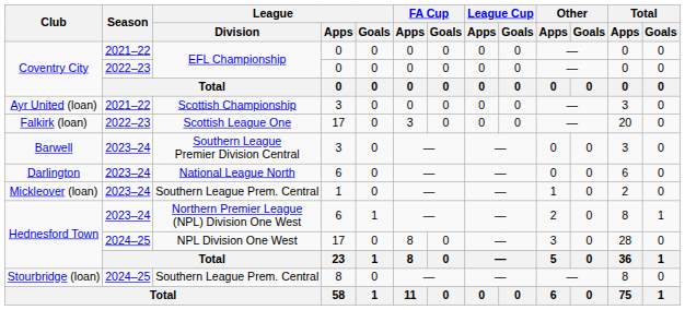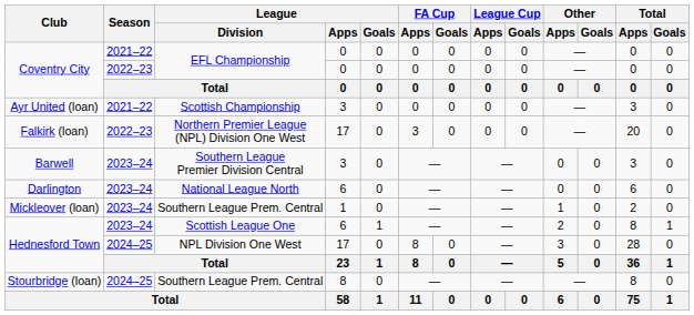 <table class=wikitable style="text-align: center">
 <tr>
 <th rowspan=2>Club</th>
 <th rowspan=2>Season</th>
 <th colspan=3>League</th>
 <th colspan=2><a href='#'>FA Cup</a></th>
 <th colspan=2><a href='#'>League Cup</a></th>
 <th colspan=2>Other</th>
 <th colspan=2>Total</th>
 </tr>
 <tr>
 <th>Division</th>
 <th>Apps</th>
 <th>Goals</th>
 <th>Apps</th>
 <th>Goals</th>
 <th>Apps</th>
 <th>Goals</th>
 <th>Apps</th>
 <th>Goals</th>
 <th>Apps</th>
 <th>Goals</th>
 </tr>
 <tr>
 <td rowspan="3"><a href='#'>Coventry City</a></td>
 <td><a href='#'>2021–22</a></td>
 <td rowspan="2"><a href='#'>EFL Championship</a></td>
 <td>0</td>
 <td>0</td>
 <td>0</td>
 <td>0</td>
 <td>0</td>
 <td>0</td>
 <td colspan="2">—</td>
 <td>0</td>
 <td>0</td>
 </tr>
 <tr>
 <td><a href='#'>2022–23</a></td>
 <td>0</td>
 <td>0</td>
 <td>0</td>
 <td>0</td>
 <td>0</td>
 <td>0</td>
 <td colspan="2">—</td>
 <td>0</td>
 <td>0</td>
 </tr>
 <tr>
 <th colspan="2">Total</th>
 <th>0</th>
 <th>0</th>
 <th>0</th>
 <th>0</th>
 <th>0</th>
 <th>0</th>
 <th>0</th>
 <th>0</th>
 <th>0</th>
 <th>0</th>
 </tr>
 <tr>
 <td><a href='#'>Ayr United</a> (loan)</td>
 <td><a href='#'>2021–22</a></td>
 <td><a href='#'>Scottish Championship</a></td>
 <td>3</td>
 <td>0</td>
 <td>0</td>
 <td>0</td>
 <td>0</td>
 <td>0</td>
 <td colspan="2">—</td>
 <td>3</td>
 <td>0</td>
 </tr>
 <tr>
 <td><a href='#'>Falkirk</a> (loan)</td>
 <td><a href='#'>2022–23</a></td>
-<td><a href='#'>Scottish League One</a></td>
+<td><a href='#'>Northern Premier League</a><br>(NPL) Division One West</td>
 <td>17</td>
 <td>0</td>
 <td>3</td>
 <td>0</td>
 <td>0</td>
 <td>0</td>
 <td colspan="2">—</td>
 <td>20</td>
 <td>0</td>
 </tr>
 <tr>
 <td><a href='#'>Barwell</a></td>
 <td><a href='#'>2023–24</a></td>
 <td><a href='#'>Southern League</a><br>Premier Division Central</td>
 <td>3</td>
 <td>0</td>
 <td colspan="2">—</td>
 <td colspan="2">—</td>
 <td>0</td>
 <td>0</td>
 <td>3</td>
 <td>0</td>
 </tr>
 <tr>
 <td><a href='#'>Darlington</a></td>
 <td><a href='#'>2023–24</a></td>
 <td><a href='#'>National League North</a></td>
 <td>6</td>
 <td>0</td>
 <td colspan="2">—</td>
 <td colspan="2">—</td>
 <td>0</td>
 <td>0</td>
 <td>6</td>
 <td>0</td>
 </tr>
 <tr>
 <td><a href='#'>Mickleover</a> (loan)</td>
 <td><a href='#'>2023–24</a></td>
 <td>Southern League Prem. Central</td>
 <td>1</td>
 <td>0</td>
 <td colspan="2">—</td>
 <td colspan="2">—</td>
 <td>1</td>
 <td>0</td>
 <td>2</td>
 <td>0</td>
 </tr>
 <tr>
 <td rowspan="3"><a href='#'>Hednesford Town</a></td>
 <td><a href='#'>2023–24</a></td>
-<td><a href='#'>Northern Premier League</a><br>(NPL) Division One West</td>
+<td><a href='#'>Scottish League One</a></td>
 <td>6</td>
 <td>1</td>
 <td colspan="2">—</td>
 <td colspan="2">—</td>
 <td>2</td>
 <td>0</td>
 <td>8</td>
 <td>1</td>
 </tr>
 <tr>
 <td><a href='#'>2024–25</a></td>
 <td>NPL Division One West</td>
 <td>17</td>
 <td>0</td>
 <td>8</td>
 <td>0</td>
 <td colspan="2">—</td>
 <td>3</td>
 <td>0</td>
 <td>28</td>
 <td>0</td>
 </tr>
 <tr>
 <th colspan="2">Total</th>
 <th>23</th>
 <th>1</th>
 <th>8</th>
 <th>0</th>
 <th colspan="2">—</th>
 <th>5</th>
 <th>0</th>
 <th>36</th>
 <th>1</th>
 </tr>
 <tr>
 <td><a href='#'>Stourbridge</a> (loan)</td>
 <td><a href='#'>2024–25</a></td>
 <td>Southern League Prem. Central</td>
 <td>8</td>
 <td>0</td>
 <td colspan="2">—</td>
 <td colspan="2">—</td>
 <td colspan="2">—</td>
 <td>8</td>
 <td>0</td>
 </tr>
 <tr>
 <th colspan="3">Total</th>
 <th>58</th>
 <th>1</th>
 <th>11</th>
 <th>0</th>
 <th>0</th>
 <th>0</th>
 <th>6</th>
 <th>0</th>
 <th>75</th>
 <th>1</th>
 </tr>
 </table>
